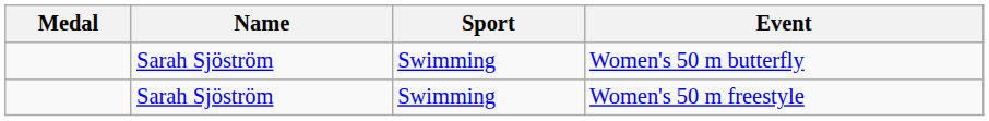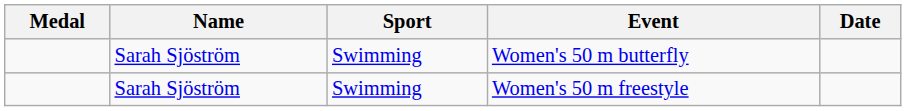 <table class="wikitable sortable" style="font-size:90%; width:50%;">
 <tr>
 <th>Medal</th>
 <th>Name</th>
 <th>Sport</th>
 <th>Event</th>
+<th>Date</th>
 </tr>
 <tr>
 <td></td>
 <td><a href='#'>Sarah Sjöström</a></td>
 <td><a href='#'>Swimming</a></td>
 <td><a href='#'>Women's 50 m butterfly</a></td>
+<td></td>
 </tr>
 <tr>
 <td></td>
 <td><a href='#'>Sarah Sjöström</a></td>
 <td><a href='#'>Swimming</a></td>
 <td><a href='#'>Women's 50 m freestyle</a></td>
+<td></td>
 </tr>
 </table>
